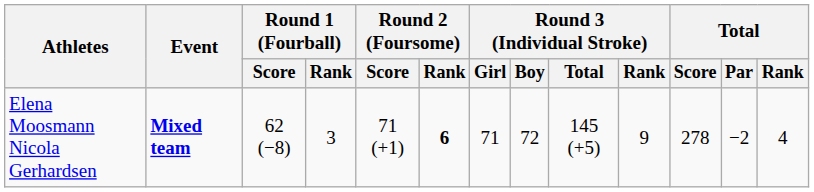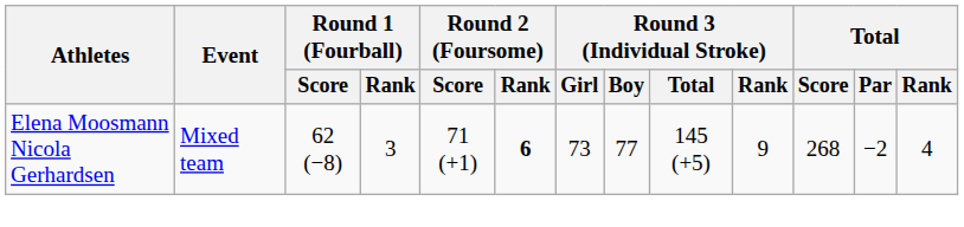 <table class="wikitable" style="font-size:90%">
 <tr>
 <th rowspan="2">Athletes</th>
 <th rowspan="2">Event</th>
 <th colspan="2">Round 1<br>(Fourball)</th>
 <th colspan="2">Round 2<br>(Foursome)</th>
 <th colspan="4">Round 3<br>(Individual Stroke)</th>
 <th colspan="3">Total</th>
 </tr>
 <tr style="font-size:95%">
 <th>Score</th>
 <th>Rank</th>
 <th>Score</th>
 <th>Rank</th>
 <th>Girl</th>
 <th>Boy</th>
 <th>Total</th>
 <th>Rank</th>
 <th>Score</th>
 <th>Par</th>
 <th>Rank</th>
 </tr>
 <tr align=center>
 <td align=left><a href='#'>Elena Moosmann</a><br><a href='#'>Nicola Gerhardsen</a></td>
-<td align=left><strong><a href='#'>Mixed team</a></strong></td>
+<td align=left><a href='#'>Mixed team</a></td>
 <td>62 (−8)</td>
 <td>3</td>
 <td>71 (+1)</td>
 <td><strong>6</strong></td>
-<td>71</td>
-<td>72</td>
+<td>73</td>
+<td>77</td>
 <td>145 (+5)</td>
 <td>9</td>
-<td>278</td>
+<td>268</td>
 <td>−2</td>
 <td>4</td>
 </tr>
 </table>
